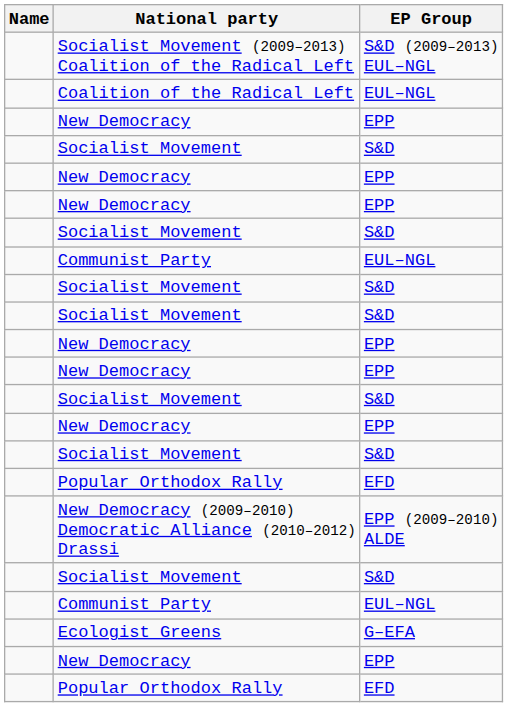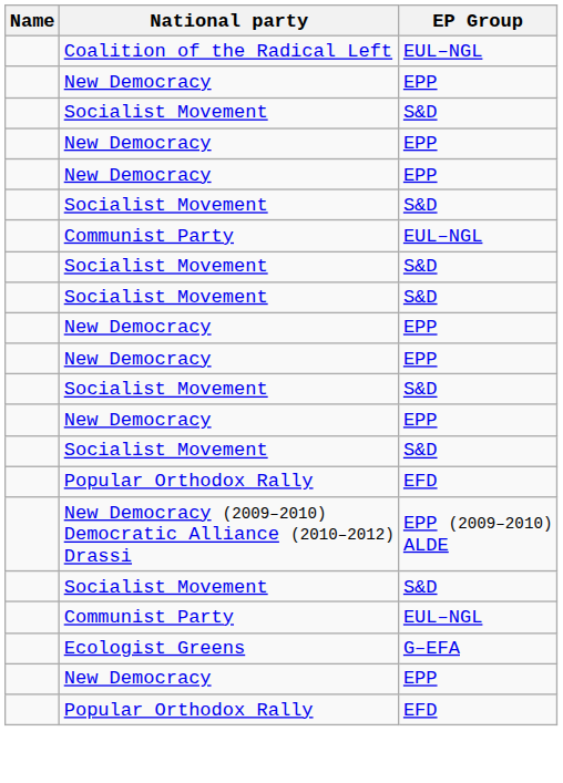 <table class="sortable wikitable">
 <tr>
 <th>Name</th>
 <th>National party</th>
 <th>EP Group</th>
-</tr>
-<tr>
-<td></td>
-<td> <a href='#'>Socialist Movement</a> <small>(2009–2013)</small><br> <a href='#'>Coalition of the Radical Left</a></td>
-<td> <a href='#'>S&D</a> <small>(2009–2013)</small><br> <a href='#'>EUL–NGL</a></td>
 </tr>
 <tr>
 <td></td>
 <td> <a href='#'>Coalition of the Radical Left</a></td>
 <td> <a href='#'>EUL–NGL</a></td>
 </tr>
 <tr>
 <td></td>
 <td> <a href='#'>New Democracy</a></td>
 <td> <a href='#'>EPP</a></td>
 </tr>
 <tr>
 <td></td>
 <td> <a href='#'>Socialist Movement</a></td>
 <td> <a href='#'>S&D</a></td>
 </tr>
 <tr>
 <td></td>
 <td> <a href='#'>New Democracy</a></td>
 <td> <a href='#'>EPP</a></td>
 </tr>
 <tr>
 <td></td>
 <td> <a href='#'>New Democracy</a></td>
 <td> <a href='#'>EPP</a></td>
 </tr>
 <tr>
 <td></td>
 <td> <a href='#'>Socialist Movement</a></td>
 <td> <a href='#'>S&D</a></td>
 </tr>
 <tr>
 <td></td>
 <td> <a href='#'>Communist Party</a></td>
 <td> <a href='#'>EUL–NGL</a></td>
 </tr>
 <tr>
 <td></td>
 <td> <a href='#'>Socialist Movement</a></td>
 <td> <a href='#'>S&D</a></td>
 </tr>
 <tr>
 <td></td>
 <td> <a href='#'>Socialist Movement</a></td>
 <td> <a href='#'>S&D</a></td>
 </tr>
 <tr>
 <td></td>
 <td> <a href='#'>New Democracy</a></td>
 <td> <a href='#'>EPP</a></td>
 </tr>
 <tr>
 <td></td>
 <td> <a href='#'>New Democracy</a></td>
 <td> <a href='#'>EPP</a></td>
 </tr>
 <tr>
 <td></td>
 <td> <a href='#'>Socialist Movement</a></td>
 <td> <a href='#'>S&D</a></td>
 </tr>
 <tr>
 <td></td>
 <td> <a href='#'>New Democracy</a></td>
 <td> <a href='#'>EPP</a></td>
 </tr>
 <tr>
 <td></td>
 <td> <a href='#'>Socialist Movement</a></td>
 <td> <a href='#'>S&D</a></td>
 </tr>
 <tr>
 <td></td>
 <td> <a href='#'>Popular Orthodox Rally</a></td>
 <td> <a href='#'>EFD</a></td>
 </tr>
 <tr>
 <td></td>
 <td> <a href='#'>New Democracy</a> <small>(2009–2010)</small> <br>  <a href='#'>Democratic Alliance</a> <small>(2010–2012)</small> <br>  <a href='#'>Drassi</a></td>
 <td> <a href='#'>EPP</a> <small>(2009–2010)</small> <br>  <a href='#'>ALDE</a></td>
 </tr>
 <tr>
 <td></td>
 <td> <a href='#'>Socialist Movement</a></td>
 <td> <a href='#'>S&D</a></td>
 </tr>
 <tr>
 <td></td>
 <td> <a href='#'>Communist Party</a></td>
 <td> <a href='#'>EUL–NGL</a></td>
 </tr>
 <tr>
 <td></td>
 <td> <a href='#'>Ecologist Greens</a></td>
 <td> <a href='#'>G–EFA</a></td>
 </tr>
 <tr>
 <td></td>
 <td> <a href='#'>New Democracy</a></td>
 <td> <a href='#'>EPP</a></td>
 </tr>
 <tr>
 <td></td>
 <td> <a href='#'>Popular Orthodox Rally</a></td>
 <td> <a href='#'>EFD</a></td>
 </tr>
 </table>
